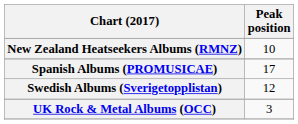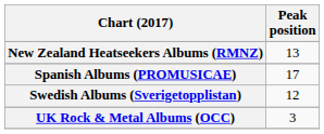 <table class="wikitable sortable plainrowheaders" style="text-align:center">
 <tr>
 <th scope="col">Chart (2017)</th>
 <th scope="col">Peak<br> position</th>
 </tr>
 <tr>
 </tr>
 <tr>
 </tr>
 <tr>
 </tr>
 <tr>
 </tr>
 <tr>
 </tr>
 <tr>
 </tr>
 <tr>
 </tr>
 <tr>
 </tr>
 <tr>
 </tr>
 <tr>
 </tr>
 <tr>
 </tr>
 <tr>
 <th scope="row">New Zealand Heatseekers Albums (<a href='#'>RMNZ</a>)</th>
-<td>10</td>
+<td>13</td>
 </tr>
 <tr>
 </tr>
 <tr>
 <th scope="row">Spanish Albums (<a href='#'>PROMUSICAE</a>)</th>
 <td>17</td>
 </tr>
 <tr>
 <th scope="row">Swedish Albums (<a href='#'>Sverigetopplistan</a>)</th>
 <td>12</td>
 </tr>
 <tr>
 </tr>
 <tr>
 </tr>
 <tr>
 <th scope="row"><a href='#'>UK Rock & Metal Albums</a> (<a href='#'>OCC</a>)</th>
 <td>3</td>
 </tr>
 <tr>
 </tr>
 <tr>
 </tr>
 <tr>
 </tr>
 </table>
